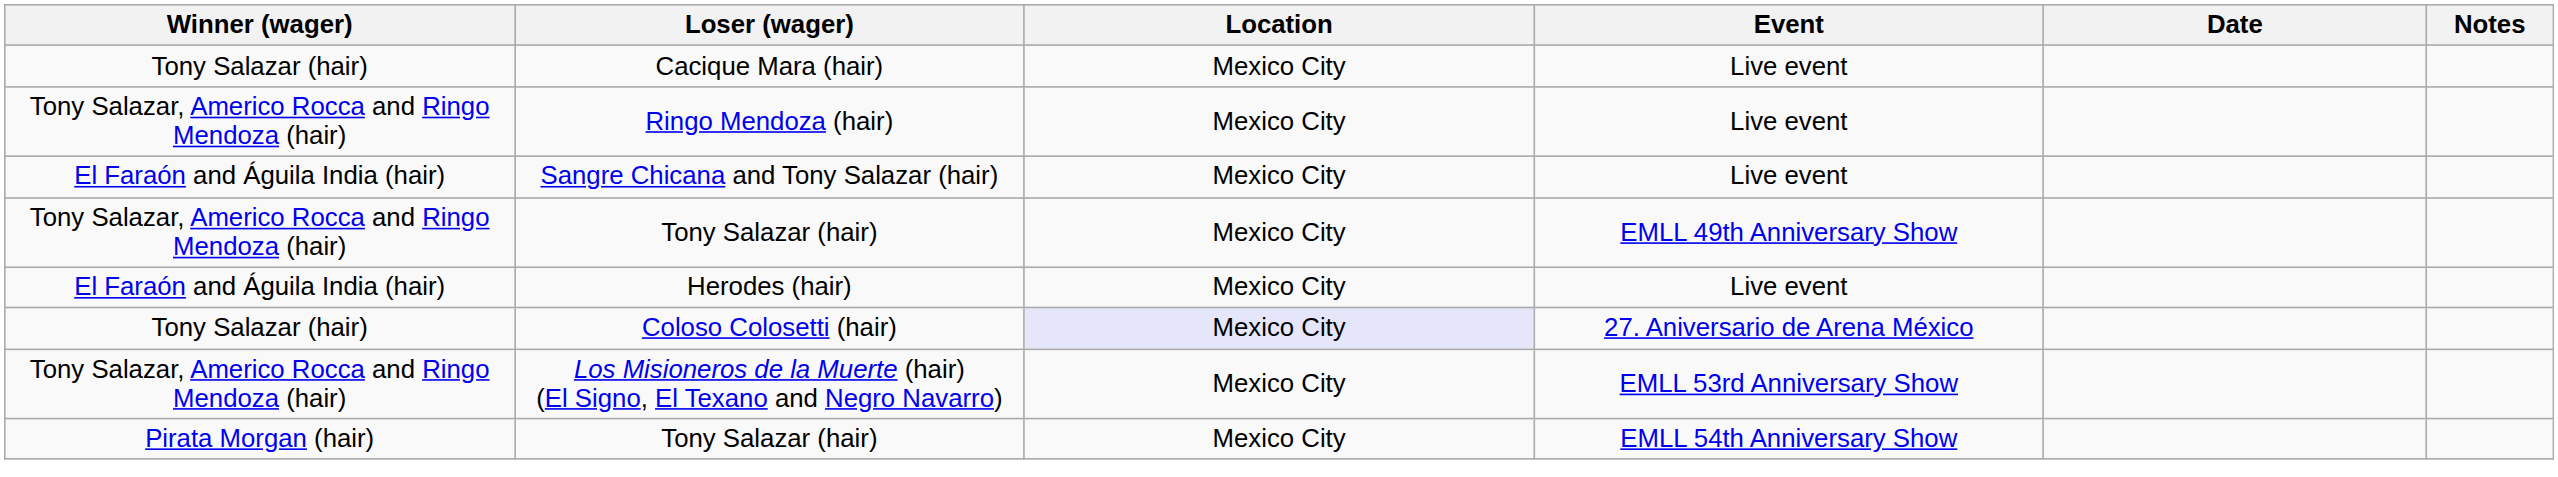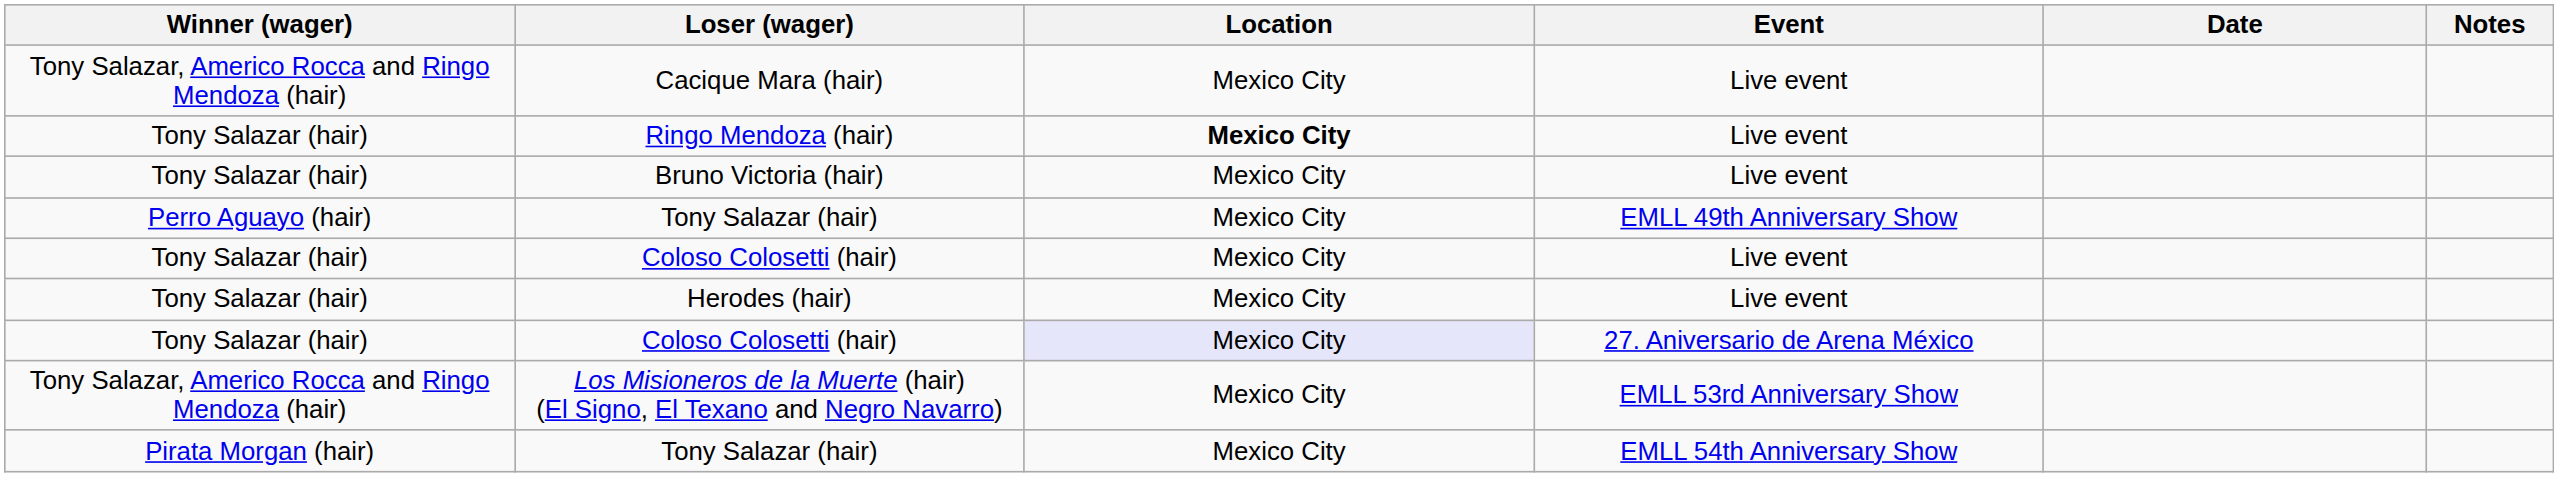 <table class="wikitable sortable" width=100%  style="text-align: center">
 <tr>
 <th width=20% scope="col">Winner (wager)</th>
 <th width=20% scope="col">Loser (wager)</th>
 <th width=20% scope="col">Location</th>
 <th width=20% scope="col">Event</th>
 <th width=15% scope="col">Date</th>
 <th class="unsortable" width=5% scope="col">Notes</th>
 </tr>
 <tr>
-<td>Tony Salazar (hair)</td>
+<td>Tony Salazar, <a href='#'>Americo Rocca</a> and <a href='#'>Ringo Mendoza</a> (hair)</td>
 <td>Cacique Mara (hair)</td>
 <td>Mexico City</td>
 <td>Live event</td>
 <td></td>
 <td> </td>
 </tr>
 <tr>
-<td>Tony Salazar, <a href='#'>Americo Rocca</a> and <a href='#'>Ringo Mendoza</a> (hair)</td>
+<td>Tony Salazar (hair)</td>
 <td><a href='#'>Ringo Mendoza</a> (hair)</td>
+<td><strong>Mexico City</strong></td>
+<td>Live event</td>
+<td></td>
+<td> </td>
+</tr>
+<tr>
+<td>Tony Salazar (hair)</td>
+<td>Bruno Victoria (hair)</td>
 <td>Mexico City</td>
 <td>Live event</td>
 <td></td>
 <td> </td>
 </tr>
 <tr>
-<td><a href='#'>El Faraón</a> and Águila India (hair)</td>
-<td><a href='#'>Sangre Chicana</a> and Tony Salazar (hair)</td>
-<td>Mexico City</td>
-<td>Live event</td>
-<td></td>
-<td> </td>
-</tr>
-<tr>
-<td>Tony Salazar, <a href='#'>Americo Rocca</a> and <a href='#'>Ringo Mendoza</a> (hair)</td>
+<td><a href='#'>Perro Aguayo</a> (hair)</td>
 <td>Tony Salazar (hair)</td>
 <td>Mexico City</td>
 <td><a href='#'>EMLL 49th Anniversary Show</a></td>
 <td></td>
 <td></td>
 </tr>
 <tr>
-<td><a href='#'>El Faraón</a> and Águila India (hair)</td>
+<td>Tony Salazar (hair)</td>
+<td><a href='#'>Coloso Colosetti</a> (hair)</td>
+<td>Mexico City</td>
+<td>Live event</td>
+<td></td>
+<td> </td>
+</tr>
+<tr>
+<td>Tony Salazar (hair)</td>
 <td>Herodes (hair)</td>
 <td>Mexico City</td>
 <td>Live event</td>
 <td></td>
 <td> </td>
 </tr>
 <tr>
 <td>Tony Salazar (hair)</td>
 <td><a href='#'>Coloso Colosetti</a> (hair)</td>
 <td style="background: lavender;">Mexico City</td>
 <td><a href='#'>27. Aniversario de Arena México</a></td>
 <td></td>
 <td></td>
 </tr>
 <tr>
 <td>Tony Salazar, <a href='#'>Americo Rocca</a> and <a href='#'>Ringo Mendoza</a> (hair)</td>
 <td><em><a href='#'>Los Misioneros de la Muerte</a></em> (hair)<br>(<a href='#'>El Signo</a>, <a href='#'>El Texano</a> and <a href='#'>Negro Navarro</a>)</td>
 <td>Mexico City</td>
 <td><a href='#'>EMLL 53rd Anniversary Show</a></td>
 <td></td>
 <td></td>
 </tr>
 <tr>
 <td><a href='#'>Pirata Morgan</a> (hair)</td>
 <td>Tony Salazar (hair)</td>
 <td>Mexico City</td>
 <td><a href='#'>EMLL 54th Anniversary Show</a></td>
 <td></td>
 <td></td>
 </tr>
 </table>
